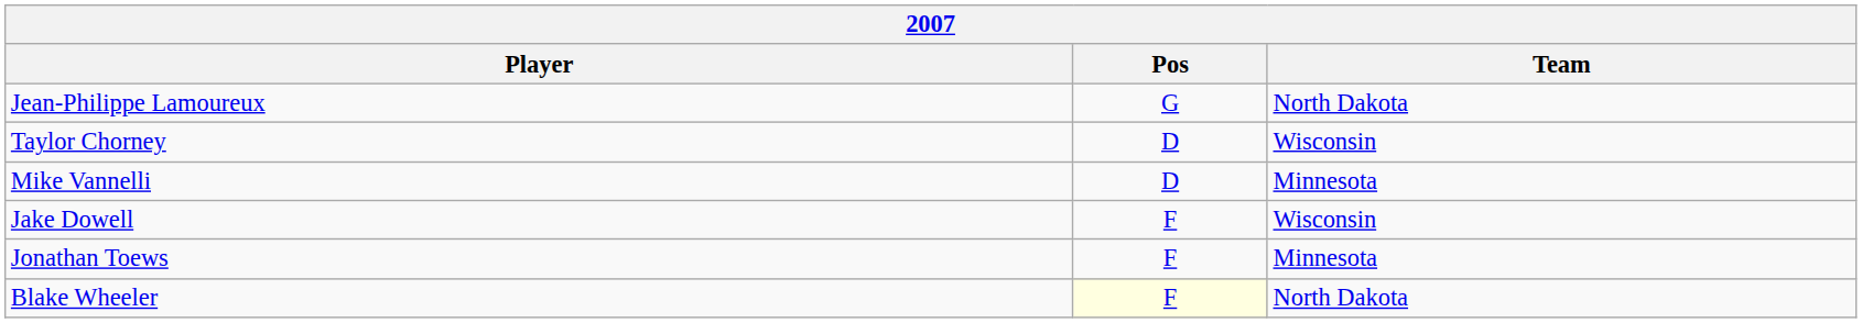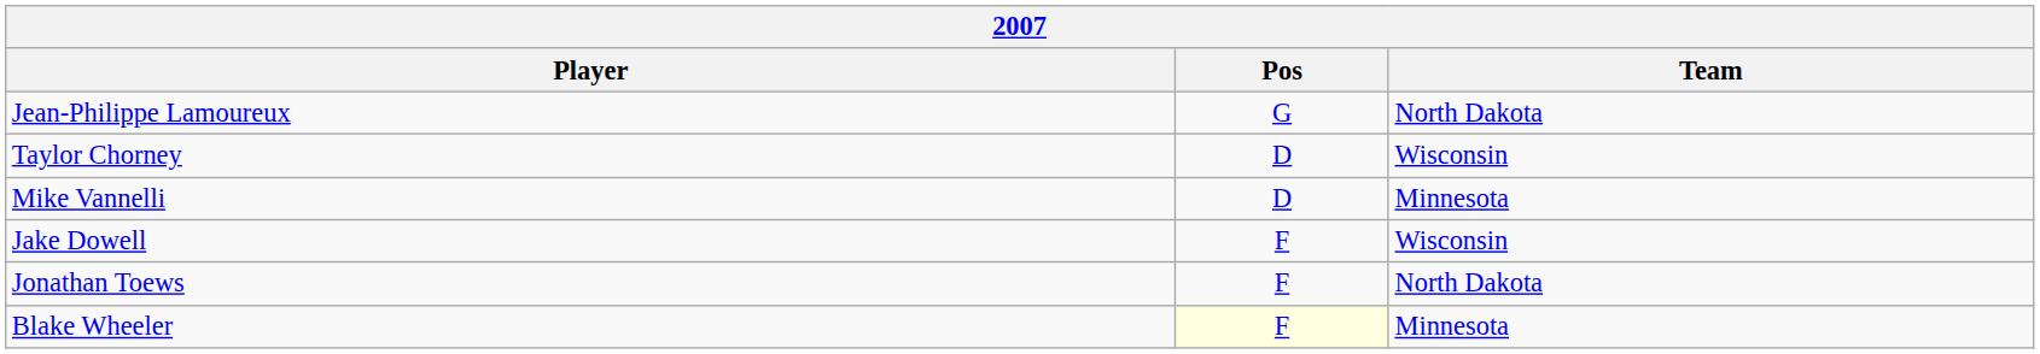 <table class="wikitable" width=95%>
 <tr>
 <th colspan=3><a href='#'>2007</a></th>
 </tr>
 <tr>
 <th>Player</th>
 <th>Pos</th>
 <th>Team</th>
 </tr>
 <tr>
 <td><a href='#'>Jean-Philippe Lamoureux</a></td>
 <td align=center><a href='#'>G</a></td>
 <td><a href='#'>North Dakota</a></td>
 </tr>
 <tr>
 <td><a href='#'>Taylor Chorney</a></td>
 <td align=center><a href='#'>D</a></td>
 <td><a href='#'>Wisconsin</a></td>
 </tr>
 <tr>
 <td><a href='#'>Mike Vannelli</a></td>
 <td align=center><a href='#'>D</a></td>
 <td><a href='#'>Minnesota</a></td>
 </tr>
 <tr>
 <td><a href='#'>Jake Dowell</a></td>
 <td align=center><a href='#'>F</a></td>
 <td><a href='#'>Wisconsin</a></td>
 </tr>
 <tr>
 <td><a href='#'>Jonathan Toews</a></td>
 <td align=center><a href='#'>F</a></td>
-<td><a href='#'>Minnesota</a></td>
+<td><a href='#'>North Dakota</a></td>
 </tr>
 <tr>
 <td><a href='#'>Blake Wheeler</a></td>
 <td align=center style="background: lightyellow;"><a href='#'>F</a></td>
-<td><a href='#'>North Dakota</a></td>
+<td><a href='#'>Minnesota</a></td>
 </tr>
 </table>
